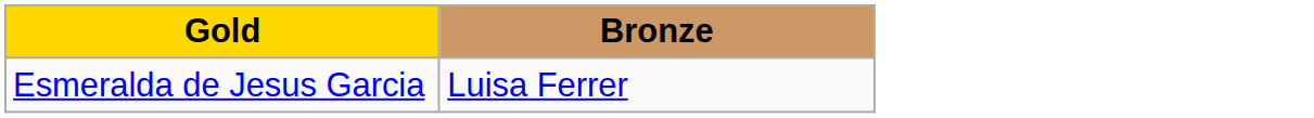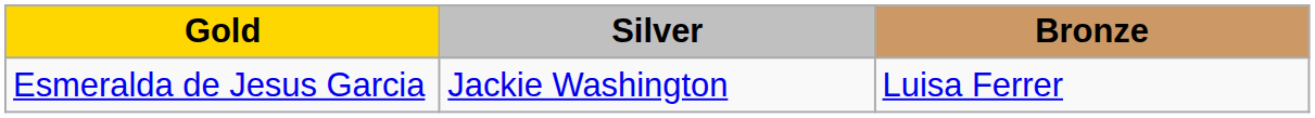 <table class="wikitable" style="text-align:left">
 <tr align="center">
 <td width=200 bgcolor=gold><strong>Gold</strong></td>
+<td width=200 bgcolor=silver><strong>Silver</strong></td>
 <td width=200 bgcolor=CC9966><strong>Bronze</strong></td>
 </tr>
 <tr>
 <td><a href='#'>Esmeralda de Jesus Garcia</a><br><em></em></td>
+<td><a href='#'>Jackie Washington</a><br><em></em></td>
 <td><a href='#'>Luisa Ferrer</a><br><em></em></td>
 </tr>
 </table>
